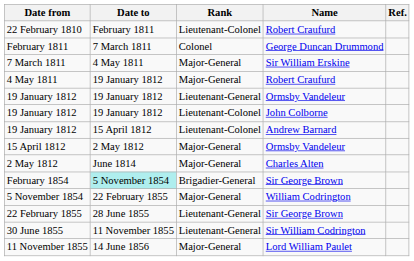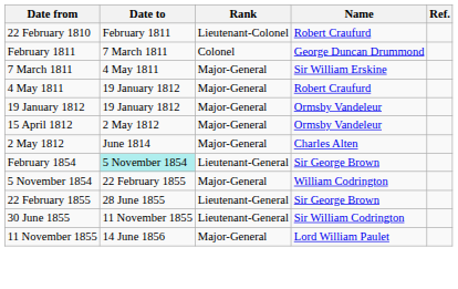 <table class="wikitable">
 <tr>
 <th>Date from</th>
 <th>Date to</th>
 <th>Rank</th>
 <th>Name</th>
 <th>Ref.</th>
 </tr>
 <tr>
 <td>22 February 1810</td>
 <td>February 1811</td>
 <td>Lieutenant-Colonel</td>
 <td><a href='#'>Robert Craufurd</a></td>
 <td></td>
 </tr>
 <tr>
 <td>February 1811</td>
 <td>7 March 1811</td>
 <td>Colonel</td>
 <td><a href='#'>George Duncan Drummond</a></td>
 <td></td>
 </tr>
 <tr>
 <td>7 March 1811</td>
 <td>4 May 1811</td>
 <td>Major-General</td>
 <td><a href='#'>Sir William Erskine</a></td>
 <td></td>
 </tr>
 <tr>
 <td>4 May 1811</td>
 <td>19 January 1812</td>
 <td>Major-General</td>
 <td><a href='#'>Robert Craufurd</a></td>
 <td></td>
 </tr>
 <tr>
 <td>19 January 1812</td>
 <td>19 January 1812</td>
-<td>Lieutenant-General</td>
+<td>Major-General</td>
 <td><a href='#'>Ormsby Vandeleur</a></td>
-<td></td>
-</tr>
-<tr>
-<td>19 January 1812</td>
-<td>19 January 1812</td>
-<td>Lieutenant-Colonel</td>
-<td><a href='#'>John Colborne</a></td>
-<td></td>
-</tr>
-<tr>
-<td>19 January 1812</td>
-<td>15 April 1812</td>
-<td>Lieutenant-Colonel</td>
-<td><a href='#'>Andrew Barnard</a></td>
 <td></td>
 </tr>
 <tr>
 <td>15 April 1812</td>
 <td>2 May 1812</td>
 <td>Major-General</td>
 <td><a href='#'>Ormsby Vandeleur</a></td>
 <td></td>
 </tr>
 <tr>
 <td>2 May 1812</td>
 <td>June 1814</td>
 <td>Major-General</td>
 <td><a href='#'>Charles Alten</a></td>
 <td></td>
 </tr>
 <tr>
 <td>February 1854</td>
 <td style="background: paleturquoise;">5 November 1854</td>
-<td>Brigadier-General</td>
+<td>Lieutenant-General</td>
 <td><a href='#'>Sir George Brown</a></td>
 <td></td>
 </tr>
 <tr>
 <td>5 November 1854</td>
 <td>22 February 1855</td>
 <td>Major-General</td>
 <td><a href='#'>William Codrington</a></td>
 <td></td>
 </tr>
 <tr>
 <td>22 February 1855</td>
 <td>28 June 1855</td>
 <td>Lieutenant-General</td>
 <td><a href='#'>Sir George Brown</a></td>
 <td></td>
 </tr>
 <tr>
 <td>30 June 1855</td>
 <td>11 November 1855</td>
 <td>Lieutenant-General</td>
 <td><a href='#'>Sir William Codrington</a></td>
 <td></td>
 </tr>
 <tr>
 <td>11 November 1855</td>
 <td>14 June 1856</td>
 <td>Major-General</td>
 <td><a href='#'>Lord William Paulet</a></td>
 <td></td>
 </tr>
 </table>
